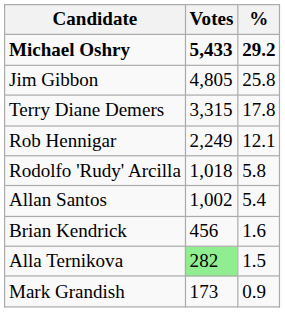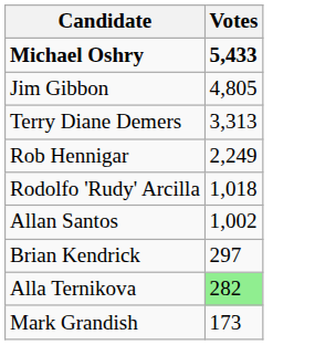 <table class="wikitable" align="left">
 <tr>
 <th>Candidate</th>
 <th>Votes</th>
-<th>%</th>
 </tr>
 <tr>
 <td><strong>Michael Oshry</strong></td>
 <td><strong>5,433</strong></td>
-<td><strong>29.2</strong></td>
 </tr>
 <tr>
 <td>Jim Gibbon</td>
 <td>4,805</td>
-<td>25.8</td>
 </tr>
 <tr>
 <td>Terry Diane Demers</td>
-<td>3,315</td>
-<td>17.8</td>
+<td>3,313</td>
 </tr>
 <tr>
 <td>Rob Hennigar</td>
 <td>2,249</td>
-<td>12.1</td>
 </tr>
 <tr>
 <td>Rodolfo 'Rudy' Arcilla</td>
 <td>1,018</td>
-<td>5.8</td>
 </tr>
 <tr>
 <td>Allan Santos</td>
 <td>1,002</td>
-<td>5.4</td>
 </tr>
 <tr>
 <td>Brian Kendrick</td>
-<td>456</td>
-<td>1.6</td>
+<td>297</td>
 </tr>
 <tr>
 <td>Alla Ternikova</td>
 <td style="background: lightgreen;">282</td>
-<td>1.5</td>
 </tr>
 <tr>
 <td>Mark Grandish</td>
 <td>173</td>
-<td>0.9</td>
 </tr>
 </table>
